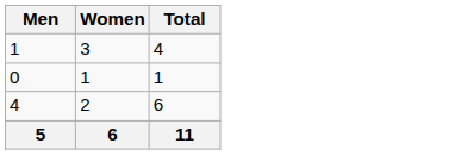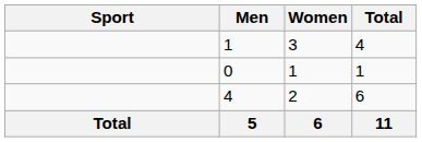 <table class="wikitable sortable" style="text-align:left">
 <tr>
+<th width=200>Sport</th>
 <th width="55">Men</th>
 <th width=55>Women</th>
 <th width=55>Total</th>
 </tr>
 <tr>
+<td align="left"></td>
 <td>1</td>
 <td>3</td>
 <td>4</td>
 </tr>
 <tr>
+<td align="left"></td>
 <td>0</td>
 <td>1</td>
 <td>1</td>
 </tr>
 <tr>
+<td align="left"></td>
 <td>4</td>
 <td>2</td>
 <td>6</td>
 </tr>
 <tr>
+<th>Total</th>
 <th>5</th>
 <th>6</th>
 <th>11</th>
 </tr>
 </table>
